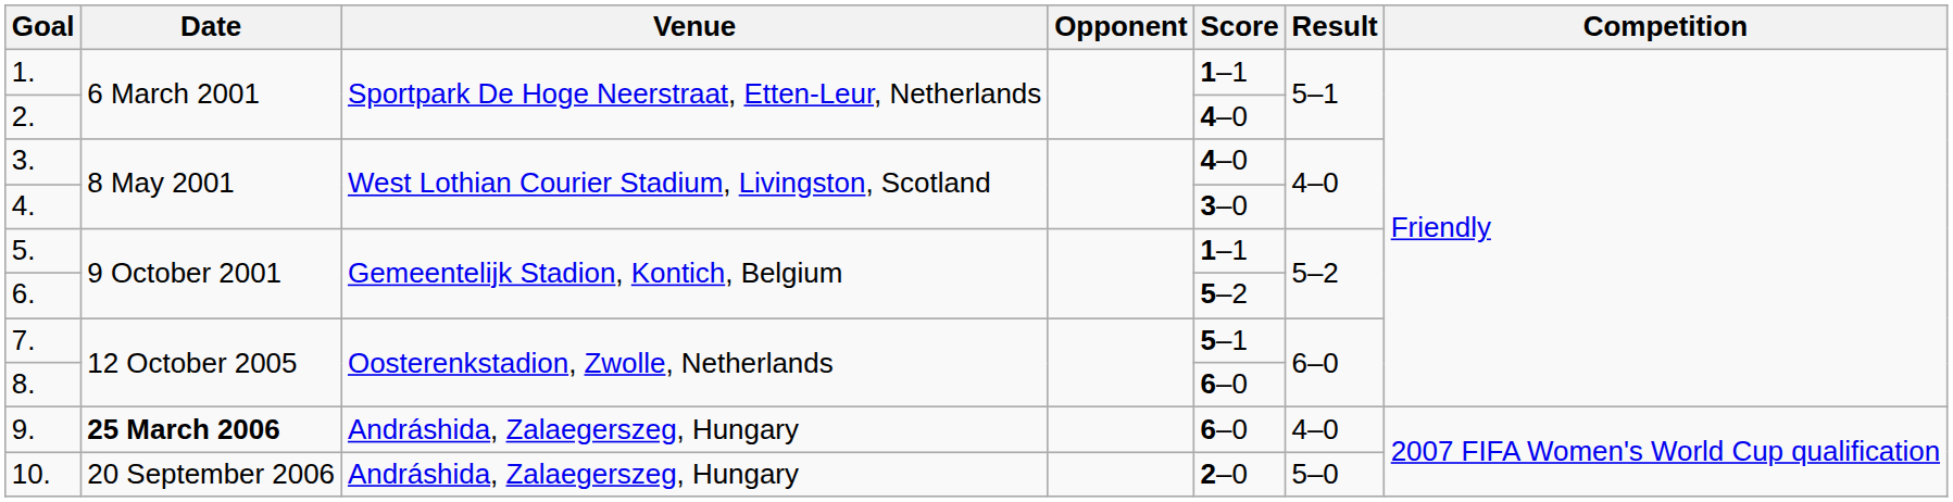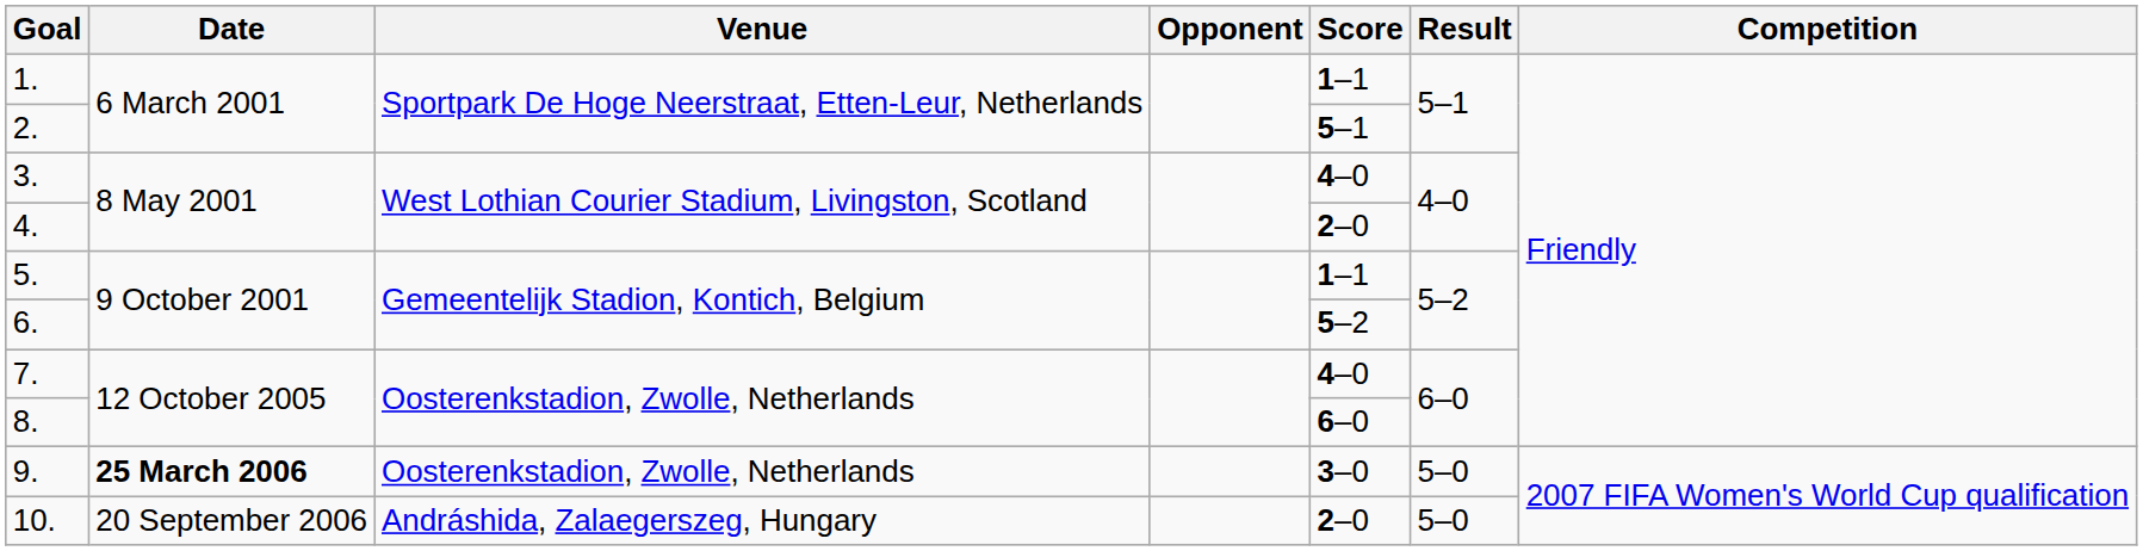 <table class="wikitable">
 <tr>
 <th>Goal</th>
 <th>Date</th>
 <th>Venue</th>
 <th>Opponent</th>
 <th>Score</th>
 <th>Result</th>
 <th>Competition</th>
 </tr>
 <tr>
 <td>1.</td>
 <td rowspan=2>6 March 2001</td>
 <td rowspan=2><a href='#'>Sportpark De Hoge Neerstraat</a>, <a href='#'>Etten-Leur</a>, Netherlands</td>
 <td rowspan=2></td>
 <td align=left><strong>1</strong>–1</td>
 <td align=left rowspan=2>5–1</td>
 <td rowspan=8><a href='#'>Friendly</a></td>
 </tr>
 <tr>
 <td>2.</td>
-<td align=left><strong>4</strong>–0</td>
+<td align=left><strong>5</strong>–1</td>
 </tr>
 <tr>
 <td>3.</td>
 <td rowspan=2>8 May 2001</td>
 <td rowspan=2><a href='#'>West Lothian Courier Stadium</a>, <a href='#'>Livingston</a>, Scotland</td>
 <td rowspan=2></td>
 <td align=left><strong>4</strong>–0</td>
 <td align=left rowspan=2>4–0</td>
 </tr>
 <tr>
 <td>4.</td>
-<td align=left><strong>3</strong>–0</td>
+<td align=left><strong>2</strong>–0</td>
 </tr>
 <tr>
 <td>5.</td>
 <td rowspan=2>9 October 2001</td>
 <td rowspan=2><a href='#'>Gemeentelijk Stadion</a>, <a href='#'>Kontich</a>, Belgium</td>
 <td rowspan=2></td>
 <td align=left><strong>1</strong>–1</td>
 <td align=left rowspan=2>5–2</td>
 </tr>
 <tr>
 <td>6.</td>
 <td align=left><strong>5</strong>–2</td>
 </tr>
 <tr>
 <td>7.</td>
 <td rowspan=2>12 October 2005</td>
 <td rowspan=2><a href='#'>Oosterenkstadion</a>, <a href='#'>Zwolle</a>, Netherlands</td>
 <td rowspan=2></td>
-<td align=left><strong>5</strong>–1</td>
+<td align=left><strong>4</strong>–0</td>
 <td align=left rowspan=2>6–0</td>
 </tr>
 <tr>
 <td>8.</td>
 <td align=left><strong>6</strong>–0</td>
 </tr>
 <tr>
 <td>9.</td>
 <td><strong>25 March 2006</strong></td>
-<td><a href='#'>Andráshida</a>, <a href='#'>Zalaegerszeg</a>, Hungary</td>
+<td><a href='#'>Oosterenkstadion</a>, <a href='#'>Zwolle</a>, Netherlands</td>
 <td></td>
-<td align=left><strong>6</strong>–0</td>
-<td align=left>4–0</td>
+<td align=left><strong>3</strong>–0</td>
+<td align=left>5–0</td>
 <td rowspan=2><a href='#'>2007 FIFA Women's World Cup qualification</a></td>
 </tr>
 <tr>
 <td>10.</td>
 <td>20 September 2006</td>
 <td><a href='#'>Andráshida</a>, <a href='#'>Zalaegerszeg</a>, Hungary</td>
 <td></td>
 <td align=left><strong>2</strong>–0</td>
 <td align=left>5–0</td>
 </tr>
 </table>
